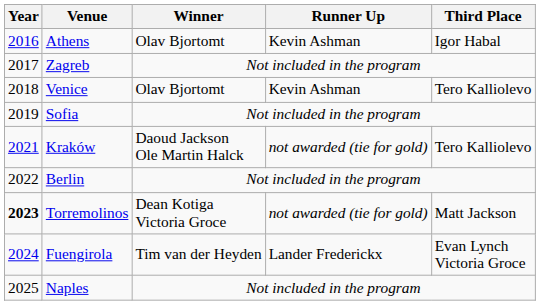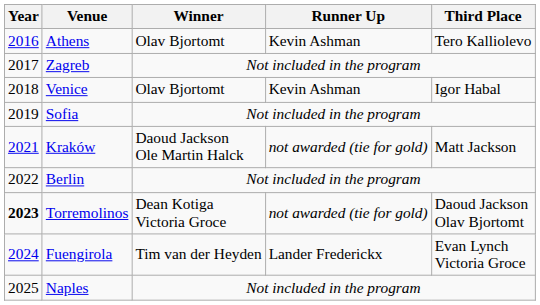 <table class="wikitable" border="1">
 <tr>
 <th>Year</th>
 <th>Venue</th>
 <th>Winner</th>
 <th>Runner Up</th>
 <th>Third Place</th>
 </tr>
 <tr>
 <td><a href='#'>2016</a></td>
 <td> <a href='#'>Athens</a></td>
 <td> Olav Bjortomt</td>
 <td> Kevin Ashman</td>
-<td> Igor Habal</td>
+<td> Tero Kalliolevo</td>
 </tr>
 <tr>
 <td>2017</td>
 <td> <a href='#'>Zagreb</a></td>
 <td colspan=3 align=center><em>Not included in the program</em></td>
 </tr>
 <tr>
 <td>2018</td>
 <td> <a href='#'>Venice</a></td>
 <td> Olav Bjortomt</td>
 <td> Kevin Ashman</td>
-<td> Tero Kalliolevo</td>
+<td> Igor Habal</td>
 </tr>
 <tr>
 <td>2019</td>
 <td> <a href='#'>Sofia</a></td>
 <td colspan=3 align=center><em>Not included in the program</em></td>
 </tr>
 <tr>
 <td><a href='#'>2021</a></td>
 <td> <a href='#'>Kraków</a></td>
 <td> Daoud Jackson <br>  Ole Martin Halck</td>
 <td><em>not awarded (tie for gold)</em></td>
-<td> Tero Kalliolevo</td>
+<td> Matt Jackson</td>
 </tr>
 <tr>
 <td>2022</td>
 <td> <a href='#'>Berlin</a></td>
 <td colspan=3 align=center><em>Not included in the program</em></td>
 </tr>
 <tr>
 <td><strong>2023</strong></td>
 <td> <a href='#'>Torremolinos</a></td>
 <td> Dean Kotiga <br>  Victoria Groce</td>
 <td><em>not awarded (tie for gold)</em></td>
-<td> Matt Jackson</td>
+<td> Daoud Jackson <br>  Olav Bjortomt</td>
 </tr>
 <tr>
 <td><a href='#'>2024</a></td>
 <td> <a href='#'>Fuengirola</a></td>
 <td> Tim van der Heyden</td>
 <td> Lander Frederickx</td>
 <td> Evan Lynch <br>  Victoria Groce</td>
 </tr>
 <tr>
 <td>2025</td>
 <td> <a href='#'>Naples</a></td>
 <td colspan=3 align=center><em>Not included in the program</em></td>
 </tr>
 </table>
